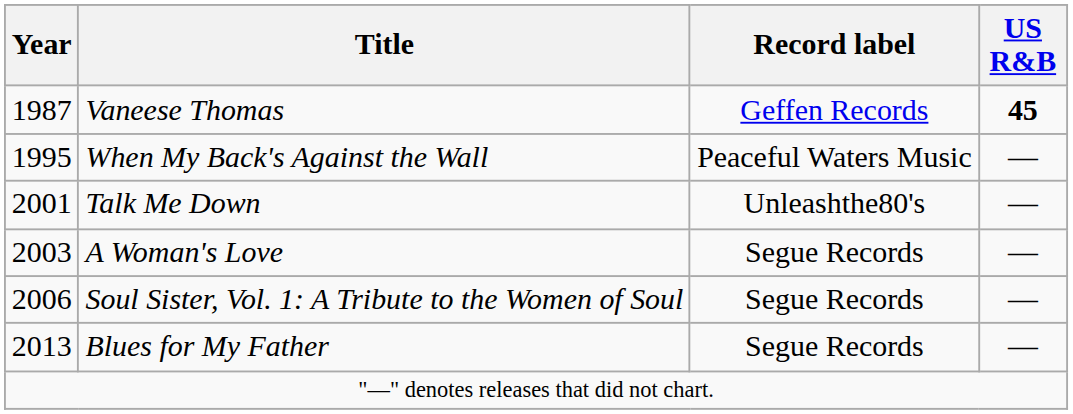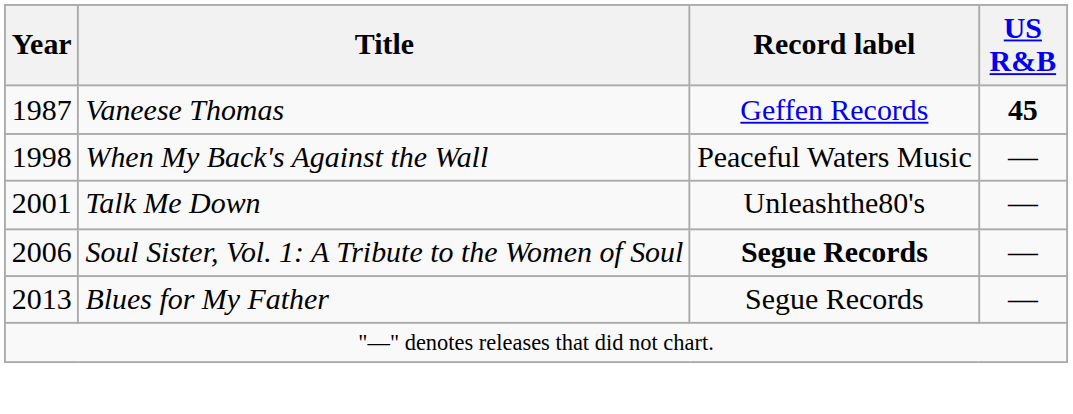 <table class="wikitable">
 <tr>
 <th>Year</th>
 <th>Title</th>
 <th>Record label</th>
 <th width=40><a href='#'>US R&B</a><br></th>
 </tr>
 <tr>
 <td>1987</td>
 <td><em>Vaneese Thomas</em></td>
 <td style="text-align:center;"><a href='#'>Geffen Records</a></td>
 <td style="text-align:center;"><strong>45</strong></td>
 </tr>
 <tr>
-<td>1995</td>
+<td>1998</td>
 <td><em>When My Back's Against the Wall</em></td>
 <td style="text-align:center;">Peaceful Waters Music</td>
 <td style="text-align:center;">—</td>
 </tr>
 <tr>
 <td>2001</td>
 <td><em>Talk Me Down</em></td>
 <td style="text-align:center;">Unleashthe80's</td>
 <td style="text-align:center;">—</td>
 </tr>
 <tr>
-<td>2003</td>
-<td><em>A Woman's Love</em></td>
-<td style="text-align:center;">Segue Records</td>
-<td style="text-align:center;">—</td>
-</tr>
-<tr>
 <td>2006</td>
 <td><em>Soul Sister, Vol. 1: A Tribute to the Women of Soul</em></td>
-<td style="text-align:center;">Segue Records</td>
+<td style="text-align:center;"><strong>Segue Records</strong></td>
 <td style="text-align:center;">—</td>
 </tr>
 <tr>
 <td>2013</td>
 <td><em>Blues for My Father</em></td>
 <td style="text-align:center;">Segue Records</td>
 <td style="text-align:center;">—</td>
 </tr>
 <tr>
 <td colspan="4" style="text-align:center; font-size:9pt;">"—" denotes releases that did not chart.</td>
 </tr>
 </table>
